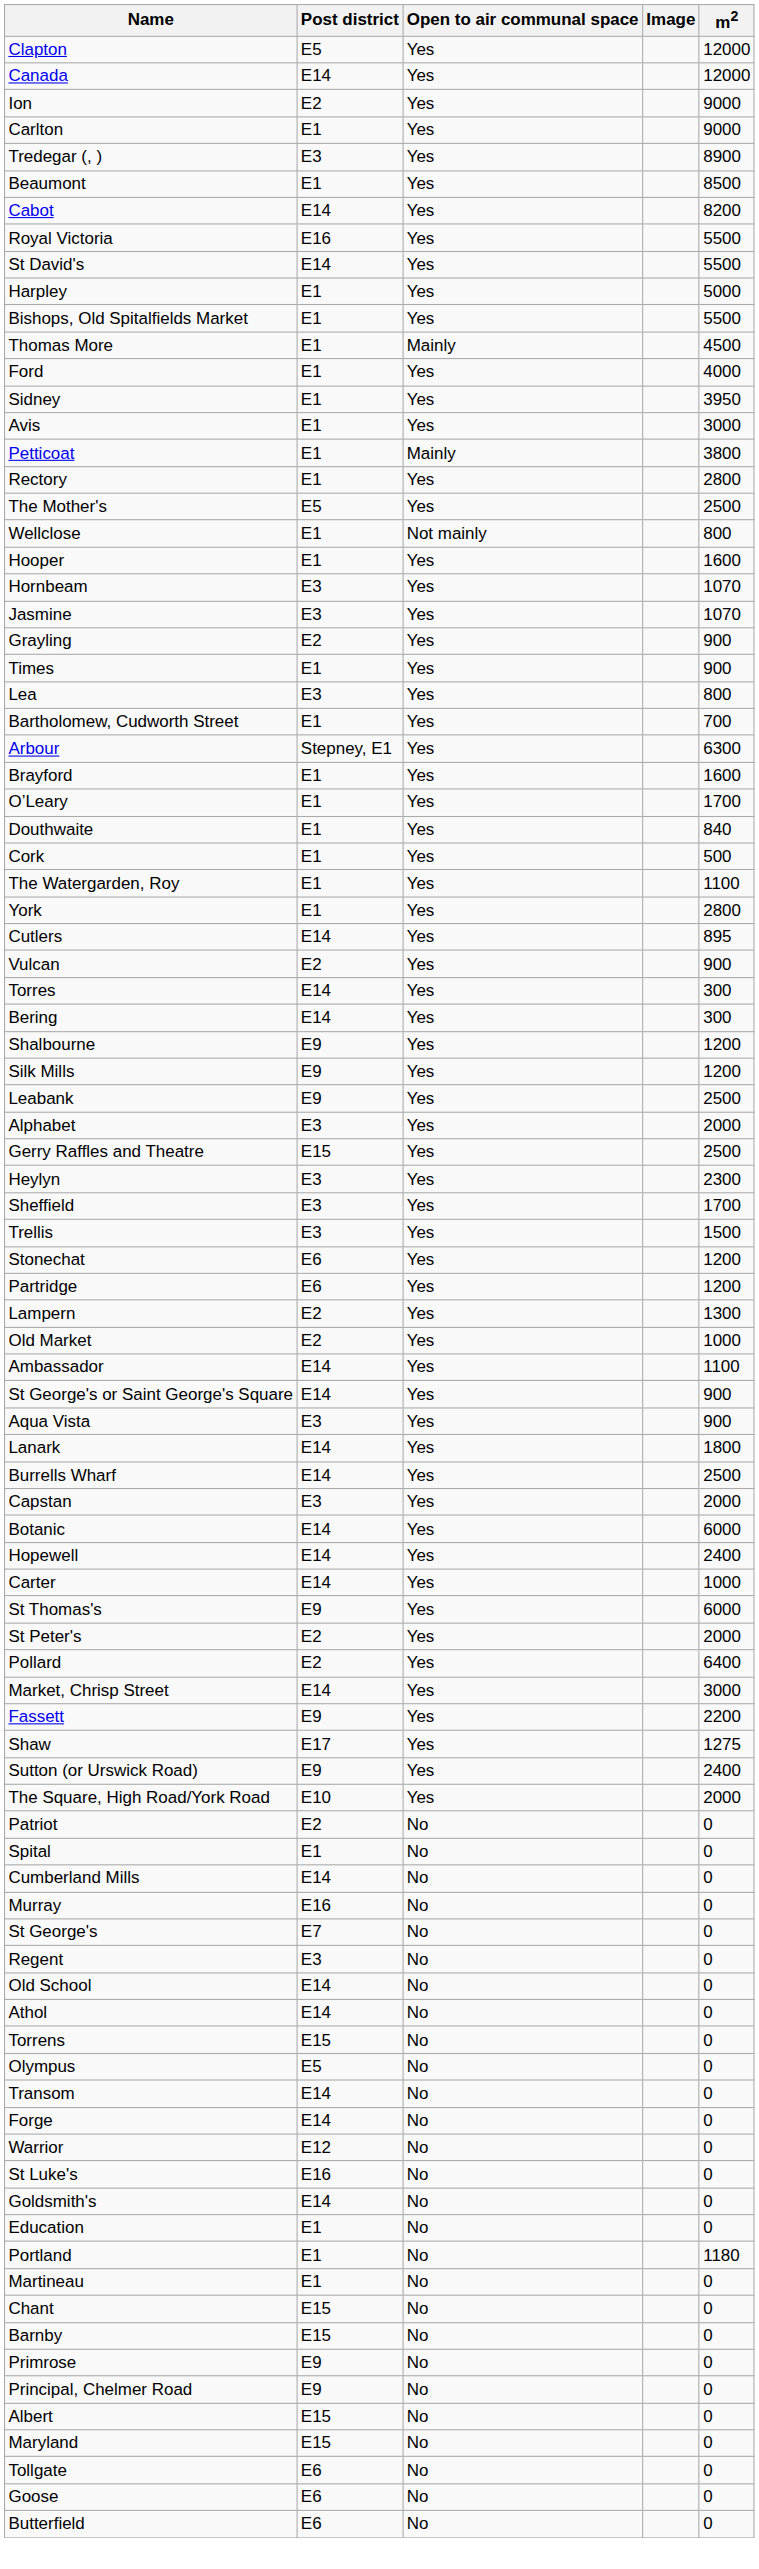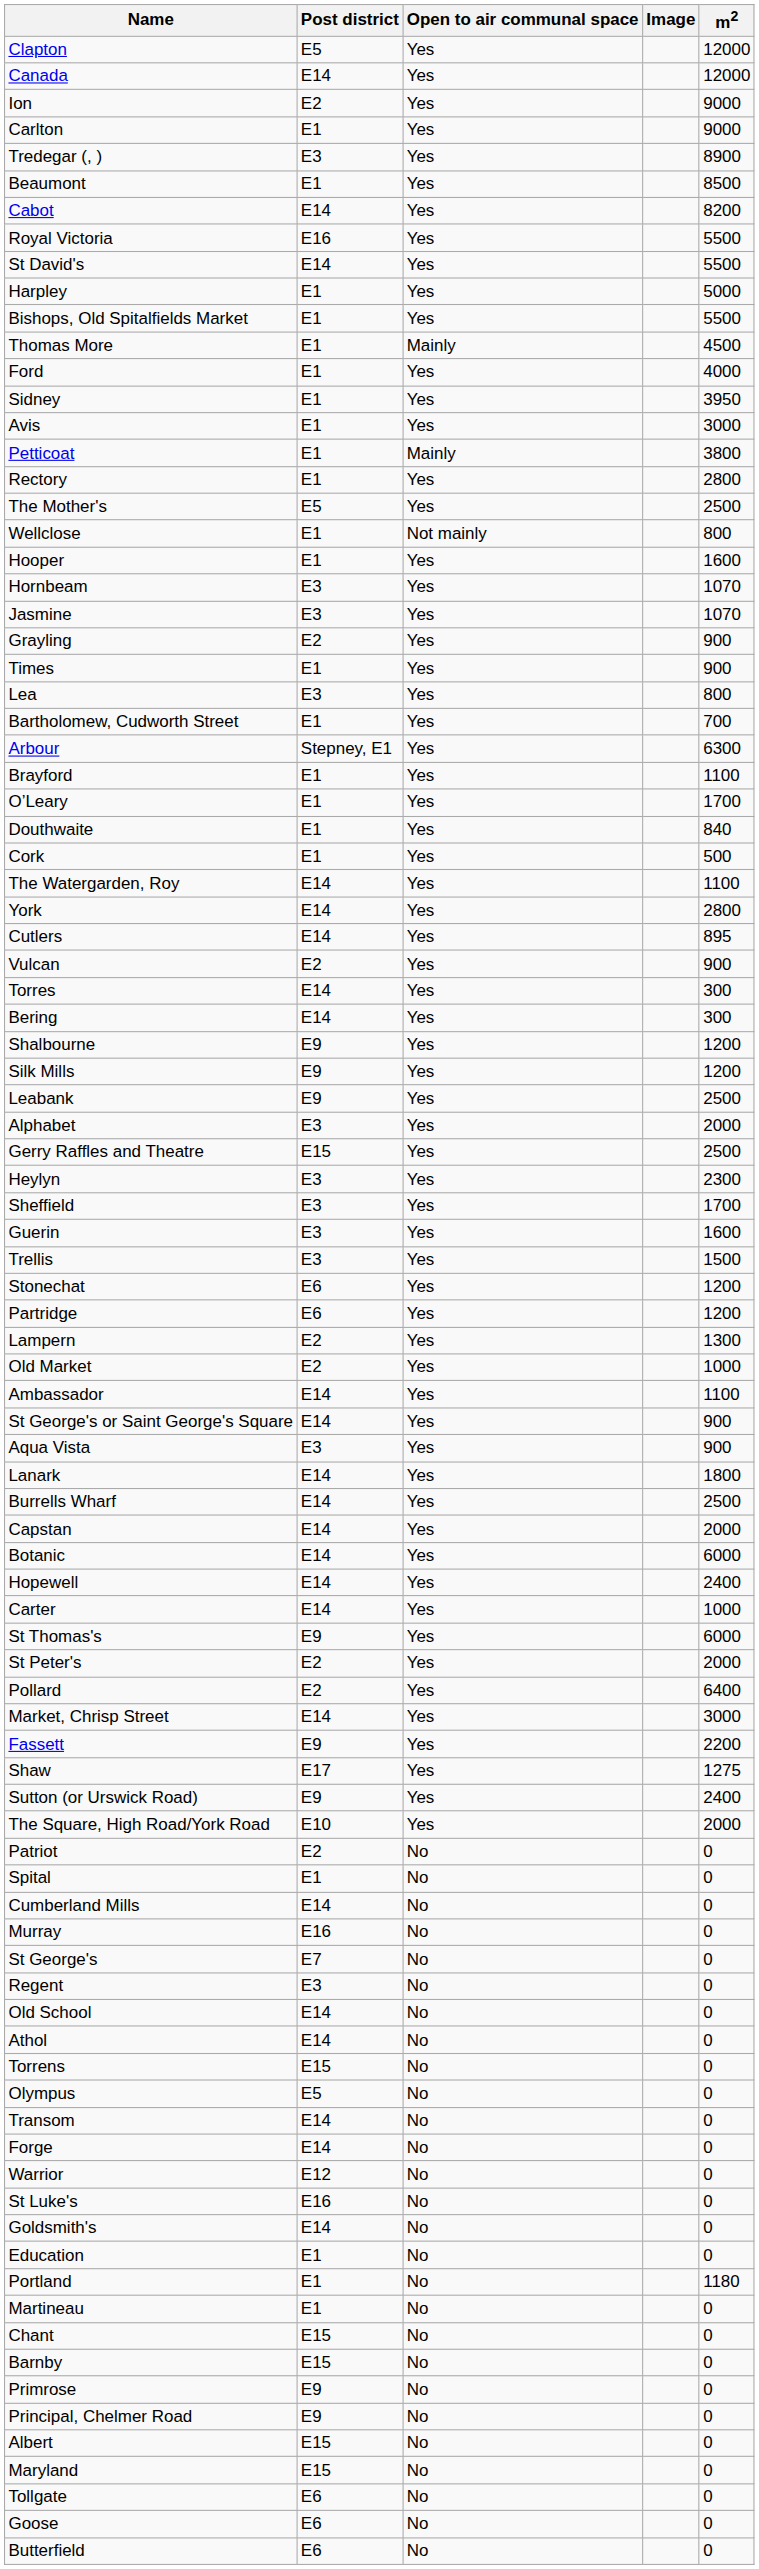 <table class="wikitable sortable">
 <tr>
 <th>Name</th>
 <th>Post district</th>
 <th>Open to air communal space</th>
 <th>Image</th>
 <th>m<sup>2</sup></th>
 </tr>
 <tr>
 <td><a href='#'>Clapton</a></td>
 <td>E5</td>
 <td>Yes</td>
 <td></td>
 <td>12000</td>
 </tr>
 <tr>
 <td><a href='#'>Canada</a></td>
 <td>E14</td>
 <td>Yes</td>
 <td></td>
 <td>12000</td>
 </tr>
 <tr>
 <td>Ion</td>
 <td>E2</td>
 <td>Yes</td>
 <td></td>
 <td>9000</td>
 </tr>
 <tr>
 <td>Carlton</td>
 <td>E1</td>
 <td>Yes</td>
 <td></td>
 <td>9000</td>
 </tr>
 <tr>
 <td>Tredegar (, )</td>
 <td>E3</td>
 <td>Yes</td>
 <td></td>
 <td>8900</td>
 </tr>
 <tr>
 <td>Beaumont</td>
 <td>E1</td>
 <td>Yes</td>
 <td></td>
 <td>8500</td>
 </tr>
 <tr>
 <td><a href='#'>Cabot</a></td>
 <td>E14</td>
 <td>Yes</td>
 <td></td>
 <td>8200</td>
 </tr>
 <tr>
 <td>Royal Victoria</td>
 <td>E16</td>
 <td>Yes</td>
 <td></td>
 <td>5500</td>
 </tr>
 <tr>
 <td>St David's</td>
 <td>E14</td>
 <td>Yes</td>
 <td></td>
 <td>5500</td>
 </tr>
 <tr>
 <td>Harpley</td>
 <td>E1</td>
 <td>Yes</td>
 <td></td>
 <td>5000</td>
 </tr>
 <tr>
 <td>Bishops, Old Spitalfields Market</td>
 <td>E1</td>
 <td>Yes</td>
 <td></td>
 <td>5500</td>
 </tr>
 <tr>
 <td>Thomas More</td>
 <td>E1</td>
 <td>Mainly</td>
 <td></td>
 <td>4500</td>
 </tr>
 <tr>
 <td>Ford</td>
 <td>E1</td>
 <td>Yes</td>
 <td></td>
 <td>4000</td>
 </tr>
 <tr>
 <td>Sidney</td>
 <td>E1</td>
 <td>Yes</td>
 <td></td>
 <td>3950</td>
 </tr>
 <tr>
 <td>Avis</td>
 <td>E1</td>
 <td>Yes</td>
 <td></td>
 <td>3000</td>
 </tr>
 <tr>
 <td><a href='#'>Petticoat</a></td>
 <td>E1</td>
 <td>Mainly</td>
 <td></td>
 <td>3800</td>
 </tr>
 <tr>
 <td>Rectory</td>
 <td>E1</td>
 <td>Yes</td>
 <td></td>
 <td>2800</td>
 </tr>
 <tr>
 <td>The Mother's</td>
 <td>E5</td>
 <td>Yes</td>
 <td></td>
 <td>2500</td>
 </tr>
 <tr>
 <td>Wellclose</td>
 <td>E1</td>
 <td>Not mainly</td>
 <td></td>
 <td>800</td>
 </tr>
 <tr>
 <td>Hooper</td>
 <td>E1</td>
 <td>Yes</td>
 <td></td>
 <td>1600</td>
 </tr>
 <tr>
 <td>Hornbeam</td>
 <td>E3</td>
 <td>Yes</td>
 <td></td>
 <td>1070</td>
 </tr>
 <tr>
 <td>Jasmine</td>
 <td>E3</td>
 <td>Yes</td>
 <td></td>
 <td>1070</td>
 </tr>
 <tr>
 <td>Grayling</td>
 <td>E2</td>
 <td>Yes</td>
 <td></td>
 <td>900</td>
 </tr>
 <tr>
 <td>Times</td>
 <td>E1</td>
 <td>Yes</td>
 <td></td>
 <td>900</td>
 </tr>
 <tr>
 <td>Lea</td>
 <td>E3</td>
 <td>Yes</td>
 <td></td>
 <td>800</td>
 </tr>
 <tr>
 <td>Bartholomew, Cudworth Street</td>
 <td>E1</td>
 <td>Yes</td>
 <td></td>
 <td>700</td>
 </tr>
 <tr>
 <td><a href='#'>Arbour</a></td>
 <td>Stepney, E1</td>
 <td>Yes</td>
 <td></td>
 <td>6300</td>
 </tr>
 <tr>
 <td>Brayford</td>
 <td>E1</td>
 <td>Yes</td>
 <td></td>
-<td>1600</td>
+<td>1100</td>
 </tr>
 <tr>
 <td>O’Leary</td>
 <td>E1</td>
 <td>Yes</td>
 <td></td>
 <td>1700</td>
 </tr>
 <tr>
 <td>Douthwaite</td>
 <td>E1</td>
 <td>Yes</td>
 <td></td>
 <td>840</td>
 </tr>
 <tr>
 <td>Cork</td>
 <td>E1</td>
 <td>Yes</td>
 <td></td>
 <td>500</td>
 </tr>
 <tr>
 <td>The Watergarden, Roy</td>
-<td>E1</td>
+<td>E14</td>
 <td>Yes</td>
 <td></td>
 <td>1100</td>
 </tr>
 <tr>
 <td>York</td>
-<td>E1</td>
+<td>E14</td>
 <td>Yes</td>
 <td></td>
 <td>2800</td>
 </tr>
 <tr>
 <td>Cutlers</td>
 <td>E14</td>
 <td>Yes</td>
 <td></td>
 <td>895</td>
 </tr>
 <tr>
 <td>Vulcan</td>
 <td>E2</td>
 <td>Yes</td>
 <td></td>
 <td>900</td>
 </tr>
 <tr>
 <td>Torres</td>
 <td>E14</td>
 <td>Yes</td>
 <td></td>
 <td>300</td>
 </tr>
 <tr>
 <td>Bering</td>
 <td>E14</td>
 <td>Yes</td>
 <td></td>
 <td>300</td>
 </tr>
 <tr>
 <td>Shalbourne</td>
 <td>E9</td>
 <td>Yes</td>
 <td></td>
 <td>1200</td>
 </tr>
 <tr>
 <td>Silk Mills</td>
 <td>E9</td>
 <td>Yes</td>
 <td></td>
 <td>1200</td>
 </tr>
 <tr>
 <td>Leabank</td>
 <td>E9</td>
 <td>Yes</td>
 <td></td>
 <td>2500</td>
 </tr>
 <tr>
 <td>Alphabet</td>
 <td>E3</td>
 <td>Yes</td>
 <td></td>
 <td>2000</td>
 </tr>
 <tr>
 <td>Gerry Raffles and Theatre</td>
 <td>E15</td>
 <td>Yes</td>
 <td></td>
 <td>2500</td>
 </tr>
 <tr>
 <td>Heylyn</td>
 <td>E3</td>
 <td>Yes</td>
 <td></td>
 <td>2300</td>
 </tr>
 <tr>
 <td>Sheffield</td>
 <td>E3</td>
 <td>Yes</td>
 <td></td>
 <td>1700</td>
 </tr>
 <tr>
+<td>Guerin</td>
+<td>E3</td>
+<td>Yes</td>
+<td></td>
+<td>1600</td>
+</tr>
+<tr>
 <td>Trellis</td>
 <td>E3</td>
 <td>Yes</td>
 <td></td>
 <td>1500</td>
 </tr>
 <tr>
 <td>Stonechat</td>
 <td>E6</td>
 <td>Yes</td>
 <td></td>
 <td>1200</td>
 </tr>
 <tr>
 <td>Partridge</td>
 <td>E6</td>
 <td>Yes</td>
 <td></td>
 <td>1200</td>
 </tr>
 <tr>
 <td>Lampern</td>
 <td>E2</td>
 <td>Yes</td>
 <td></td>
 <td>1300</td>
 </tr>
 <tr>
 <td>Old Market</td>
 <td>E2</td>
 <td>Yes</td>
 <td></td>
 <td>1000</td>
 </tr>
 <tr>
 <td>Ambassador</td>
 <td>E14</td>
 <td>Yes</td>
 <td></td>
 <td>1100</td>
 </tr>
 <tr>
 <td>St George's or Saint George's Square</td>
 <td>E14</td>
 <td>Yes</td>
 <td></td>
 <td>900</td>
 </tr>
 <tr>
 <td>Aqua Vista</td>
 <td>E3</td>
 <td>Yes</td>
 <td></td>
 <td>900</td>
 </tr>
 <tr>
 <td>Lanark</td>
 <td>E14</td>
 <td>Yes</td>
 <td></td>
 <td>1800</td>
 </tr>
 <tr>
 <td>Burrells Wharf</td>
 <td>E14</td>
 <td>Yes</td>
 <td></td>
 <td>2500</td>
 </tr>
 <tr>
 <td>Capstan</td>
-<td>E3</td>
+<td>E14</td>
 <td>Yes</td>
 <td></td>
 <td>2000</td>
 </tr>
 <tr>
 <td>Botanic</td>
 <td>E14</td>
 <td>Yes</td>
 <td></td>
 <td>6000</td>
 </tr>
 <tr>
 <td>Hopewell</td>
 <td>E14</td>
 <td>Yes</td>
 <td></td>
 <td>2400</td>
 </tr>
 <tr>
 <td>Carter</td>
 <td>E14</td>
 <td>Yes</td>
 <td></td>
 <td>1000</td>
 </tr>
 <tr>
 <td>St Thomas's</td>
 <td>E9</td>
 <td>Yes</td>
 <td></td>
 <td>6000</td>
 </tr>
 <tr>
 <td>St Peter's</td>
 <td>E2</td>
 <td>Yes</td>
 <td></td>
 <td>2000</td>
 </tr>
 <tr>
 <td>Pollard</td>
 <td>E2</td>
 <td>Yes</td>
 <td></td>
 <td>6400</td>
 </tr>
 <tr>
 <td>Market, Chrisp Street</td>
 <td>E14</td>
 <td>Yes</td>
 <td></td>
 <td>3000</td>
 </tr>
 <tr>
 <td><a href='#'>Fassett</a></td>
 <td>E9</td>
 <td>Yes</td>
 <td></td>
 <td>2200</td>
 </tr>
 <tr>
 <td>Shaw</td>
 <td>E17</td>
 <td>Yes</td>
 <td></td>
 <td>1275</td>
 </tr>
 <tr>
 <td>Sutton (or Urswick Road)</td>
 <td>E9</td>
 <td>Yes</td>
 <td></td>
 <td>2400</td>
 </tr>
 <tr>
 <td>The Square, High Road/York Road</td>
 <td>E10</td>
 <td>Yes</td>
 <td></td>
 <td>2000</td>
 </tr>
 <tr>
 <td>Patriot</td>
 <td>E2</td>
 <td>No</td>
 <td></td>
 <td>0</td>
 </tr>
 <tr>
 <td>Spital</td>
 <td>E1</td>
 <td>No</td>
 <td></td>
 <td>0</td>
 </tr>
 <tr>
 <td>Cumberland Mills</td>
 <td>E14</td>
 <td>No</td>
 <td></td>
 <td>0</td>
 </tr>
 <tr>
 <td>Murray</td>
 <td>E16</td>
 <td>No</td>
 <td></td>
 <td>0</td>
 </tr>
 <tr>
 <td>St George's</td>
 <td>E7</td>
 <td>No</td>
 <td></td>
 <td>0</td>
 </tr>
 <tr>
 <td>Regent</td>
 <td>E3</td>
 <td>No</td>
 <td></td>
 <td>0</td>
 </tr>
 <tr>
 <td>Old School</td>
 <td>E14</td>
 <td>No</td>
 <td></td>
 <td>0</td>
 </tr>
 <tr>
 <td>Athol</td>
 <td>E14</td>
 <td>No</td>
 <td></td>
 <td>0</td>
 </tr>
 <tr>
 <td>Torrens</td>
 <td>E15</td>
 <td>No</td>
 <td></td>
 <td>0</td>
 </tr>
 <tr>
 <td>Olympus</td>
 <td>E5</td>
 <td>No</td>
 <td></td>
 <td>0</td>
 </tr>
 <tr>
 <td>Transom</td>
 <td>E14</td>
 <td>No</td>
 <td></td>
 <td>0</td>
 </tr>
 <tr>
 <td>Forge</td>
 <td>E14</td>
 <td>No</td>
 <td></td>
 <td>0</td>
 </tr>
 <tr>
 <td>Warrior</td>
 <td>E12</td>
 <td>No</td>
 <td></td>
 <td>0</td>
 </tr>
 <tr>
 <td>St Luke's</td>
 <td>E16</td>
 <td>No</td>
 <td></td>
 <td>0</td>
 </tr>
 <tr>
 <td>Goldsmith's</td>
 <td>E14</td>
 <td>No</td>
 <td></td>
 <td>0</td>
 </tr>
 <tr>
 <td>Education</td>
 <td>E1</td>
 <td>No</td>
 <td></td>
 <td>0</td>
 </tr>
 <tr>
 <td>Portland</td>
 <td>E1</td>
 <td>No</td>
 <td></td>
 <td>1180</td>
 </tr>
 <tr>
 <td>Martineau</td>
 <td>E1</td>
 <td>No</td>
 <td></td>
 <td>0</td>
 </tr>
 <tr>
 <td>Chant</td>
 <td>E15</td>
 <td>No</td>
 <td></td>
 <td>0</td>
 </tr>
 <tr>
 <td>Barnby</td>
 <td>E15</td>
 <td>No</td>
 <td></td>
 <td>0</td>
 </tr>
 <tr>
 <td>Primrose</td>
 <td>E9</td>
 <td>No</td>
 <td></td>
 <td>0</td>
 </tr>
 <tr>
 <td>Principal, Chelmer Road</td>
 <td>E9</td>
 <td>No</td>
 <td></td>
 <td>0</td>
 </tr>
 <tr>
 <td>Albert</td>
 <td>E15</td>
 <td>No</td>
 <td></td>
 <td>0</td>
 </tr>
 <tr>
 <td>Maryland</td>
 <td>E15</td>
 <td>No</td>
 <td></td>
 <td>0</td>
 </tr>
 <tr>
 <td>Tollgate</td>
 <td>E6</td>
 <td>No</td>
 <td></td>
 <td>0</td>
 </tr>
 <tr>
 <td>Goose</td>
 <td>E6</td>
 <td>No</td>
 <td></td>
 <td>0</td>
 </tr>
 <tr>
 <td>Butterfield</td>
 <td>E6</td>
 <td>No</td>
 <td></td>
 <td>0</td>
 </tr>
 </table>
